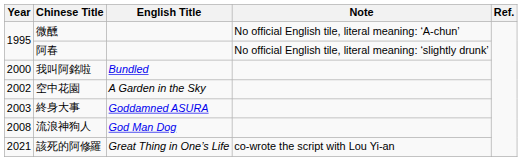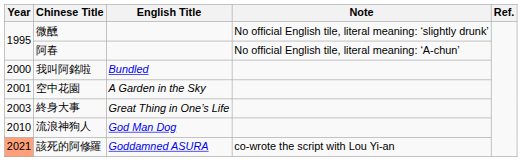 <table class="wikitable">
 <tr>
 <th>Year</th>
 <th>Chinese Title</th>
 <th>English Title</th>
 <th>Note</th>
 <th>Ref.</th>
 </tr>
 <tr>
 <td rowspan="2">1995</td>
 <td>微醺</td>
 <td></td>
-<td>No official English tile, literal meaning: ‘A-chun’</td>
+<td>No official English tile, literal meaning: ‘slightly drunk’</td>
 <td rowspan="7"></td>
 </tr>
 <tr>
 <td>阿春</td>
 <td></td>
-<td>No official English tile, literal meaning: ‘slightly drunk’</td>
+<td>No official English tile, literal meaning: ‘A-chun’</td>
 </tr>
 <tr>
 <td>2000</td>
 <td>我叫阿銘啦</td>
 <td><em><a href='#'>Bundled</a></em></td>
 <td></td>
 </tr>
 <tr>
-<td>2002</td>
+<td>2001</td>
 <td>空中花園</td>
 <td><em>A Garden in the Sky</em></td>
 <td></td>
 </tr>
 <tr>
 <td>2003</td>
 <td>終身大事</td>
-<td><em><a href='#'>Goddamned ASURA</a></em></td>
+<td><em>Great Thing in One’s Life</em></td>
 <td></td>
 </tr>
 <tr>
-<td>2008</td>
+<td>2010</td>
 <td>流浪神狗人</td>
 <td><em><a href='#'>God Man Dog</a></em></td>
 <td></td>
 </tr>
 <tr>
-<td>2021</td>
+<td style="background: lightsalmon;">2021</td>
 <td>該死的阿修羅</td>
-<td><em>Great Thing in One’s Life</em></td>
+<td><em><a href='#'>Goddamned ASURA</a></em></td>
 <td>co-wrote the script with Lou Yi-an</td>
 </tr>
 </table>
